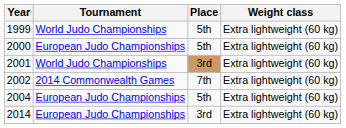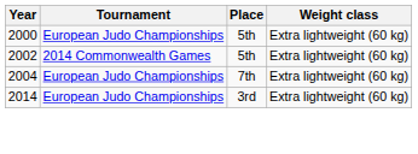 <table class=wikitable>
 <tr>
 <th>Year</th>
 <th>Tournament</th>
 <th>Place</th>
 <th>Weight class</th>
 </tr>
 <tr>
-<td>1999</td>
-<td><a href='#'>World Judo Championships</a></td>
-<td align="center">5th</td>
-<td>Extra lightweight (60 kg)</td>
-</tr>
-<tr>
 <td>2000</td>
 <td><a href='#'>European Judo Championships</a></td>
 <td align="center">5th</td>
 <td>Extra lightweight (60 kg)</td>
 </tr>
 <tr>
-<td>2001</td>
-<td><a href='#'>World Judo Championships</a></td>
-<td bgcolor="cc9966" align="center">3rd</td>
-<td>Extra lightweight (60 kg)</td>
-</tr>
-<tr>
 <td>2002</td>
 <td><a href='#'>2014 Commonwealth Games</a></td>
-<td align="center">7th</td>
+<td align="center">5th</td>
 <td>Extra lightweight (60 kg)</td>
 </tr>
 <tr>
 <td>2004</td>
 <td><a href='#'>European Judo Championships</a></td>
-<td align="center">5th</td>
+<td align="center">7th</td>
 <td>Extra lightweight (60 kg)</td>
 </tr>
 <tr>
 <td>2014</td>
 <td><a href='#'>European Judo Championships</a></td>
 <td align="center">3rd</td>
 <td>Extra lightweight (60 kg)</td>
 </tr>
 </table>
